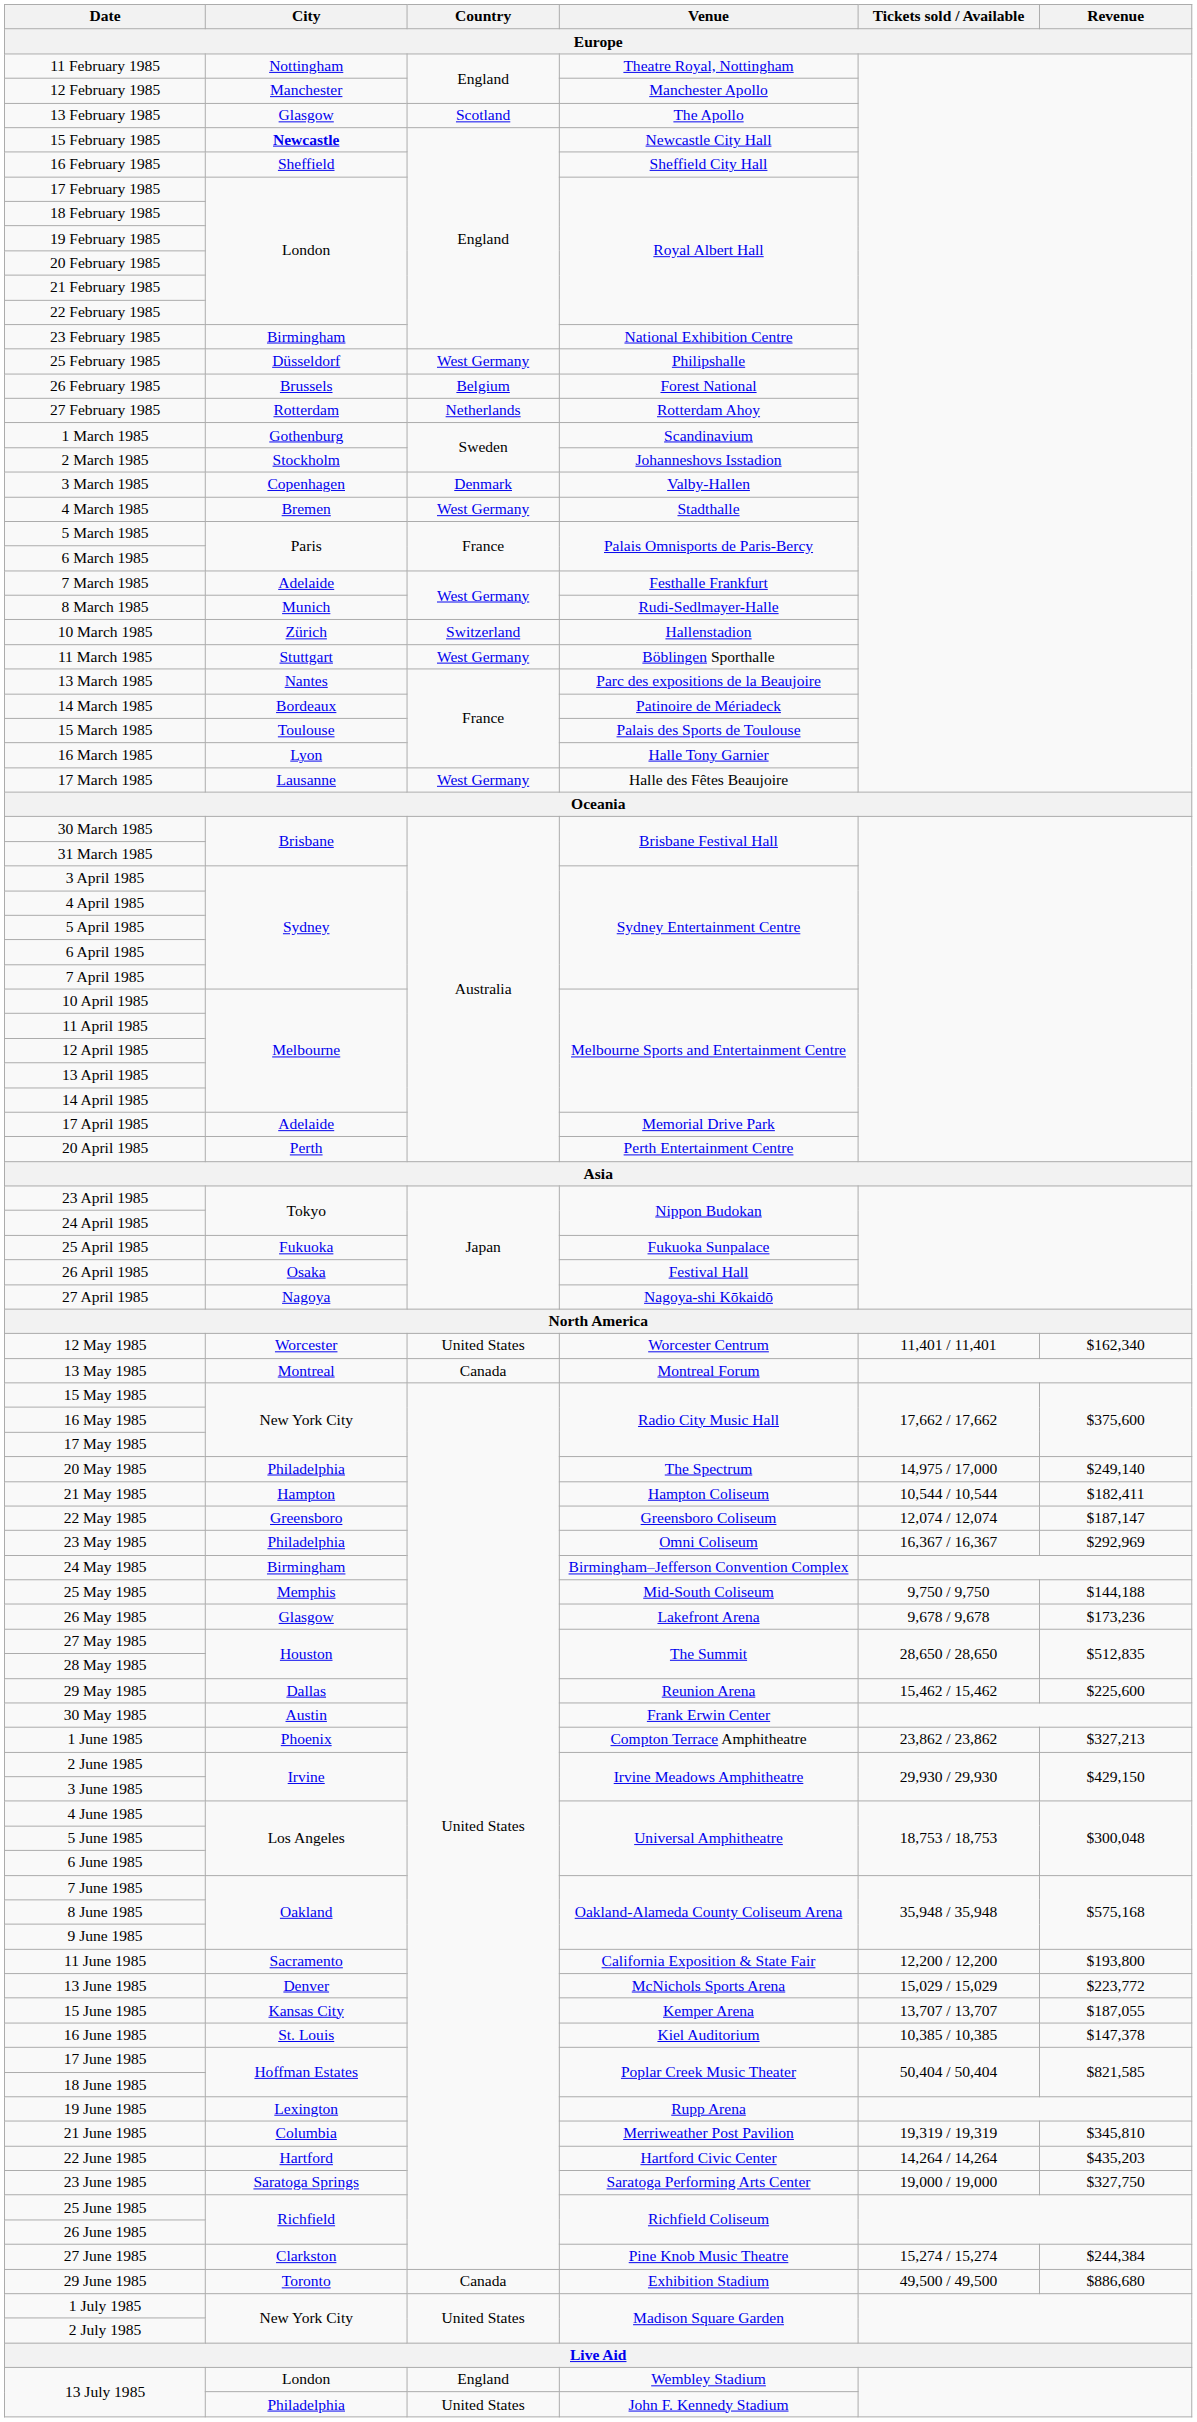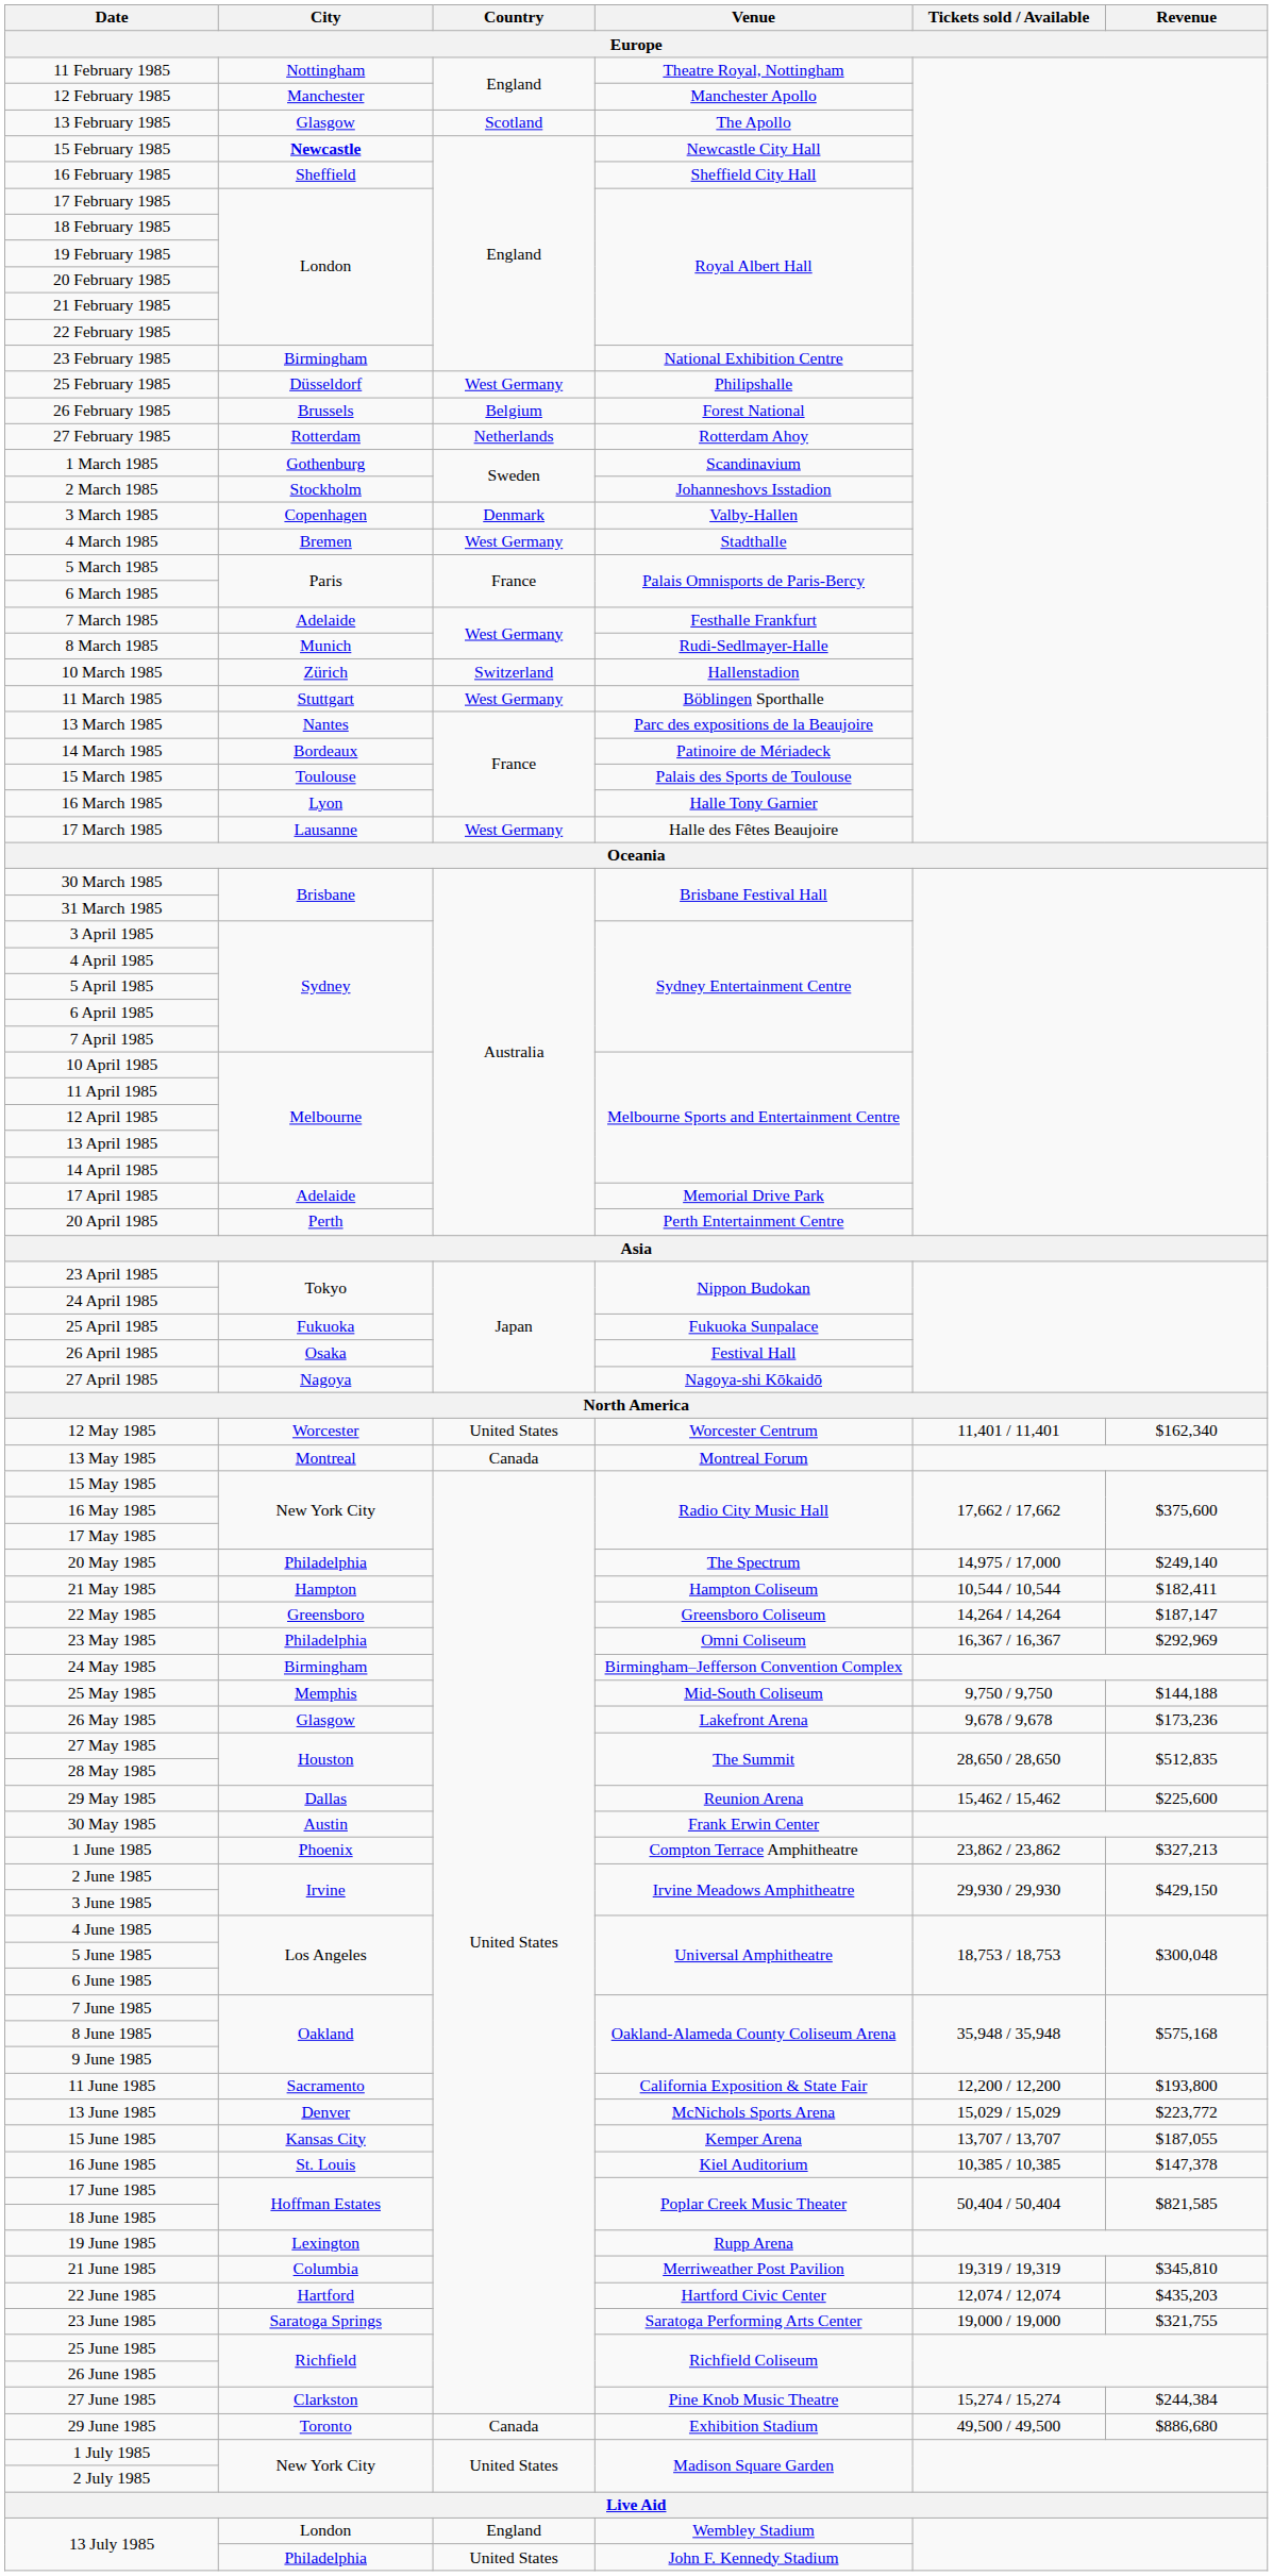 <table class="wikitable" style="text-align:center;">
 <tr>
 <th width="200">Date</th>
 <th width="200">City</th>
 <th width="150">Country</th>
 <th width="300">Venue</th>
 <th width="180">Tickets sold / Available</th>
 <th width="150">Revenue</th>
 </tr>
 <tr>
 <th colspan="6">Europe</th>
 </tr>
 <tr>
 <td>11 February 1985</td>
 <td><a href='#'>Nottingham</a></td>
 <td rowspan="2">England</td>
 <td><a href='#'>Theatre Royal, Nottingham</a></td>
 </tr>
 <tr>
 <td>12 February 1985</td>
 <td><a href='#'>Manchester</a></td>
 <td><a href='#'>Manchester Apollo</a></td>
 </tr>
 <tr>
 <td>13 February 1985</td>
 <td><a href='#'>Glasgow</a></td>
 <td><a href='#'>Scotland</a></td>
 <td><a href='#'>The Apollo</a></td>
 </tr>
 <tr>
 <td>15 February 1985</td>
 <td><strong><a href='#'>Newcastle</a></strong></td>
 <td rowspan="9">England</td>
 <td><a href='#'>Newcastle City Hall</a></td>
 </tr>
 <tr>
 <td>16 February 1985</td>
 <td><a href='#'>Sheffield</a></td>
 <td><a href='#'>Sheffield City Hall</a></td>
 </tr>
 <tr>
 <td>17 February 1985</td>
 <td rowspan="6">London</td>
 <td rowspan="6"><a href='#'>Royal Albert Hall</a></td>
 </tr>
 <tr>
 <td>18 February 1985</td>
 </tr>
 <tr>
 <td>19 February 1985</td>
 </tr>
 <tr>
 <td>20 February 1985</td>
 </tr>
 <tr>
 <td>21 February 1985</td>
 </tr>
 <tr>
 <td>22 February 1985</td>
 </tr>
 <tr>
 <td>23 February 1985</td>
 <td><a href='#'>Birmingham</a></td>
 <td><a href='#'>National Exhibition Centre</a></td>
 </tr>
 <tr>
 <td>25 February 1985</td>
 <td><a href='#'>Düsseldorf</a></td>
 <td><a href='#'>West Germany</a></td>
 <td><a href='#'>Philipshalle</a></td>
 </tr>
 <tr>
 <td>26 February 1985</td>
 <td><a href='#'>Brussels</a></td>
 <td><a href='#'>Belgium</a></td>
 <td><a href='#'>Forest National</a></td>
 </tr>
 <tr>
 <td>27 February 1985</td>
 <td><a href='#'>Rotterdam</a></td>
 <td><a href='#'>Netherlands</a></td>
 <td><a href='#'>Rotterdam Ahoy</a></td>
 </tr>
 <tr>
 <td>1 March 1985</td>
 <td><a href='#'>Gothenburg</a></td>
 <td rowspan="2">Sweden</td>
 <td><a href='#'>Scandinavium</a></td>
 </tr>
 <tr>
 <td>2 March 1985</td>
 <td><a href='#'>Stockholm</a></td>
 <td><a href='#'>Johanneshovs Isstadion</a></td>
 </tr>
 <tr>
 <td>3 March 1985</td>
 <td><a href='#'>Copenhagen</a></td>
 <td><a href='#'>Denmark</a></td>
 <td><a href='#'>Valby-Hallen</a></td>
 </tr>
 <tr>
 <td>4 March 1985</td>
 <td><a href='#'>Bremen</a></td>
 <td><a href='#'>West Germany</a></td>
 <td><a href='#'>Stadthalle</a></td>
 </tr>
 <tr>
 <td>5 March 1985</td>
 <td rowspan="2">Paris</td>
 <td rowspan="2">France</td>
 <td rowspan="2"><a href='#'>Palais Omnisports de Paris-Bercy</a></td>
 </tr>
 <tr>
 <td>6 March 1985</td>
 </tr>
 <tr>
 <td>7 March 1985</td>
 <td><a href='#'>Adelaide</a></td>
 <td rowspan="2"><a href='#'>West Germany</a></td>
 <td><a href='#'>Festhalle Frankfurt</a></td>
 </tr>
 <tr>
 <td>8 March 1985</td>
 <td><a href='#'>Munich</a></td>
 <td><a href='#'>Rudi-Sedlmayer-Halle</a></td>
 </tr>
 <tr>
 <td>10 March 1985</td>
 <td><a href='#'>Zürich</a></td>
 <td><a href='#'>Switzerland</a></td>
 <td><a href='#'>Hallenstadion</a></td>
 </tr>
 <tr>
 <td>11 March 1985</td>
 <td><a href='#'>Stuttgart</a></td>
 <td><a href='#'>West Germany</a></td>
 <td><a href='#'>Böblingen</a> Sporthalle</td>
 </tr>
 <tr>
 <td>13 March 1985</td>
 <td><a href='#'>Nantes</a></td>
 <td rowspan="4">France</td>
 <td><a href='#'>Parc des expositions de la Beaujoire</a></td>
 </tr>
 <tr>
 <td>14 March 1985</td>
 <td><a href='#'>Bordeaux</a></td>
 <td><a href='#'>Patinoire de Mériadeck</a></td>
 </tr>
 <tr>
 <td>15 March 1985</td>
 <td><a href='#'>Toulouse</a></td>
 <td><a href='#'>Palais des Sports de Toulouse</a></td>
 </tr>
 <tr>
 <td>16 March 1985</td>
 <td><a href='#'>Lyon</a></td>
 <td><a href='#'>Halle Tony Garnier</a></td>
 </tr>
 <tr>
 <td>17 March 1985</td>
 <td><a href='#'>Lausanne</a></td>
 <td><a href='#'>West Germany</a></td>
 <td>Halle des Fêtes Beaujoire</td>
 </tr>
 <tr>
 <th colspan="6">Oceania</th>
 </tr>
 <tr>
 <td>30 March 1985</td>
 <td rowspan="2"><a href='#'>Brisbane</a></td>
 <td rowspan="14">Australia</td>
 <td rowspan="2"><a href='#'>Brisbane Festival Hall</a></td>
 </tr>
 <tr>
 <td>31 March 1985</td>
 </tr>
 <tr>
 <td>3 April 1985</td>
 <td rowspan="5"><a href='#'>Sydney</a></td>
 <td rowspan="5"><a href='#'>Sydney Entertainment Centre</a></td>
 </tr>
 <tr>
 <td>4 April 1985</td>
 </tr>
 <tr>
 <td>5 April 1985</td>
 </tr>
 <tr>
 <td>6 April 1985</td>
 </tr>
 <tr>
 <td>7 April 1985</td>
 </tr>
 <tr>
 <td>10 April 1985</td>
 <td rowspan="5"><a href='#'>Melbourne</a></td>
 <td rowspan="5"><a href='#'>Melbourne Sports and Entertainment Centre</a></td>
 </tr>
 <tr>
 <td>11 April 1985</td>
 </tr>
 <tr>
 <td>12 April 1985</td>
 </tr>
 <tr>
 <td>13 April 1985</td>
 </tr>
 <tr>
 <td>14 April 1985</td>
 </tr>
 <tr>
 <td>17 April 1985</td>
 <td><a href='#'>Adelaide</a></td>
 <td><a href='#'>Memorial Drive Park</a></td>
 </tr>
 <tr>
 <td>20 April 1985</td>
 <td><a href='#'>Perth</a></td>
 <td><a href='#'>Perth Entertainment Centre</a></td>
 </tr>
 <tr>
 <th colspan="6">Asia</th>
 </tr>
 <tr>
 <td>23 April 1985</td>
 <td rowspan="2">Tokyo</td>
 <td rowspan="5">Japan</td>
 <td rowspan="2"><a href='#'>Nippon Budokan</a></td>
 </tr>
 <tr>
 <td>24 April 1985</td>
 </tr>
 <tr>
 <td>25 April 1985</td>
 <td><a href='#'>Fukuoka</a></td>
 <td><a href='#'>Fukuoka Sunpalace</a></td>
 </tr>
 <tr>
 <td>26 April 1985</td>
 <td><a href='#'>Osaka</a></td>
 <td><a href='#'>Festival Hall</a></td>
 </tr>
 <tr>
 <td>27 April 1985</td>
 <td><a href='#'>Nagoya</a></td>
 <td><a href='#'>Nagoya-shi Kōkaidō</a></td>
 </tr>
 <tr>
 <th colspan="6">North America</th>
 </tr>
 <tr>
 <td>12 May 1985</td>
 <td><a href='#'>Worcester</a></td>
 <td>United States</td>
 <td><a href='#'>Worcester Centrum</a></td>
 <td>11,401 / 11,401</td>
 <td>$162,340</td>
 </tr>
 <tr>
 <td>13 May 1985</td>
 <td><a href='#'>Montreal</a></td>
 <td>Canada</td>
 <td><a href='#'>Montreal Forum</a></td>
 </tr>
 <tr>
 <td>15 May 1985</td>
 <td rowspan="3">New York City</td>
 <td rowspan="36">United States</td>
 <td rowspan="3"><a href='#'>Radio City Music Hall</a></td>
 <td rowspan="3">17,662 / 17,662</td>
 <td rowspan="3">$375,600</td>
 </tr>
 <tr>
 <td>16 May 1985</td>
 </tr>
 <tr>
 <td>17 May 1985</td>
 </tr>
 <tr>
 <td>20 May 1985</td>
 <td><a href='#'>Philadelphia</a></td>
 <td><a href='#'>The Spectrum</a></td>
 <td>14,975 / 17,000</td>
 <td>$249,140</td>
 </tr>
 <tr>
 <td>21 May 1985</td>
 <td><a href='#'>Hampton</a></td>
 <td><a href='#'>Hampton Coliseum</a></td>
 <td>10,544 / 10,544</td>
 <td>$182,411</td>
 </tr>
 <tr>
 <td>22 May 1985</td>
 <td><a href='#'>Greensboro</a></td>
 <td><a href='#'>Greensboro Coliseum</a></td>
-<td>12,074 / 12,074</td>
+<td>14,264 / 14,264</td>
 <td>$187,147</td>
 </tr>
 <tr>
 <td>23 May 1985</td>
 <td><a href='#'>Philadelphia</a></td>
 <td><a href='#'>Omni Coliseum</a></td>
 <td>16,367 / 16,367</td>
 <td>$292,969</td>
 </tr>
 <tr>
 <td>24 May 1985</td>
 <td><a href='#'>Birmingham</a></td>
 <td><a href='#'>Birmingham–Jefferson Convention Complex</a></td>
 </tr>
 <tr>
 <td>25 May 1985</td>
 <td><a href='#'>Memphis</a></td>
 <td><a href='#'>Mid-South Coliseum</a></td>
 <td>9,750 / 9,750</td>
 <td>$144,188</td>
 </tr>
 <tr>
 <td>26 May 1985</td>
 <td><a href='#'>Glasgow</a></td>
 <td><a href='#'>Lakefront Arena</a></td>
 <td>9,678 / 9,678</td>
 <td>$173,236</td>
 </tr>
 <tr>
 <td>27 May 1985</td>
 <td rowspan="2"><a href='#'>Houston</a></td>
 <td rowspan="2"><a href='#'>The Summit</a></td>
 <td rowspan="2">28,650 / 28,650</td>
 <td rowspan="2">$512,835</td>
 </tr>
 <tr>
 <td>28 May 1985</td>
 </tr>
 <tr>
 <td>29 May 1985</td>
 <td><a href='#'>Dallas</a></td>
 <td><a href='#'>Reunion Arena</a></td>
 <td>15,462 / 15,462</td>
 <td>$225,600</td>
 </tr>
 <tr>
 <td>30 May 1985</td>
 <td><a href='#'>Austin</a></td>
 <td><a href='#'>Frank Erwin Center</a></td>
 </tr>
 <tr>
 <td>1 June 1985</td>
 <td><a href='#'>Phoenix</a></td>
 <td><a href='#'>Compton Terrace</a> Amphitheatre</td>
 <td>23,862 / 23,862</td>
 <td>$327,213</td>
 </tr>
 <tr>
 <td>2 June 1985</td>
 <td rowspan="2"><a href='#'>Irvine</a></td>
 <td rowspan="2"><a href='#'>Irvine Meadows Amphitheatre</a></td>
 <td rowspan="2">29,930 / 29,930</td>
 <td rowspan="2">$429,150</td>
 </tr>
 <tr>
 <td>3 June 1985</td>
 </tr>
 <tr>
 <td>4 June 1985</td>
 <td rowspan="3">Los Angeles</td>
 <td rowspan="3"><a href='#'>Universal Amphitheatre</a></td>
 <td rowspan="3">18,753 / 18,753</td>
 <td rowspan="3">$300,048</td>
 </tr>
 <tr>
 <td>5 June 1985</td>
 </tr>
 <tr>
 <td>6 June 1985</td>
 </tr>
 <tr>
 <td>7 June 1985</td>
 <td rowspan="3"><a href='#'>Oakland</a></td>
 <td rowspan="3"><a href='#'>Oakland-Alameda County Coliseum Arena</a></td>
 <td rowspan="3">35,948 / 35,948</td>
 <td rowspan="3">$575,168</td>
 </tr>
 <tr>
 <td>8 June 1985</td>
 </tr>
 <tr>
 <td>9 June 1985</td>
 </tr>
 <tr>
 <td>11 June 1985</td>
 <td><a href='#'>Sacramento</a></td>
 <td><a href='#'>California Exposition & State Fair</a></td>
 <td>12,200 / 12,200</td>
 <td>$193,800</td>
 </tr>
 <tr>
 <td>13 June 1985</td>
 <td><a href='#'>Denver</a></td>
 <td><a href='#'>McNichols Sports Arena</a></td>
 <td>15,029 / 15,029</td>
 <td>$223,772</td>
 </tr>
 <tr>
 <td>15 June 1985</td>
 <td><a href='#'>Kansas City</a></td>
 <td><a href='#'>Kemper Arena</a></td>
 <td>13,707 / 13,707</td>
 <td>$187,055</td>
 </tr>
 <tr>
 <td>16 June 1985</td>
 <td><a href='#'>St. Louis</a></td>
 <td><a href='#'>Kiel Auditorium</a></td>
 <td>10,385 / 10,385</td>
 <td>$147,378</td>
 </tr>
 <tr>
 <td>17 June 1985</td>
 <td rowspan="2"><a href='#'>Hoffman Estates</a></td>
 <td rowspan="2"><a href='#'>Poplar Creek Music Theater</a></td>
 <td rowspan="2">50,404 / 50,404</td>
 <td rowspan="2">$821,585</td>
 </tr>
 <tr>
 <td>18 June 1985</td>
 </tr>
 <tr>
 <td>19 June 1985</td>
 <td><a href='#'>Lexington</a></td>
 <td><a href='#'>Rupp Arena</a></td>
 </tr>
 <tr>
 <td>21 June 1985</td>
 <td><a href='#'>Columbia</a></td>
 <td><a href='#'>Merriweather Post Pavilion</a></td>
 <td>19,319 / 19,319</td>
 <td>$345,810</td>
 </tr>
 <tr>
 <td>22 June 1985</td>
 <td><a href='#'>Hartford</a></td>
 <td><a href='#'>Hartford Civic Center</a></td>
-<td>14,264 / 14,264</td>
+<td>12,074 / 12,074</td>
 <td>$435,203</td>
 </tr>
 <tr>
 <td>23 June 1985</td>
 <td><a href='#'>Saratoga Springs</a></td>
 <td><a href='#'>Saratoga Performing Arts Center</a></td>
 <td>19,000 / 19,000</td>
-<td>$327,750</td>
+<td>$321,755</td>
 </tr>
 <tr>
 <td>25 June 1985</td>
 <td rowspan="2"><a href='#'>Richfield</a></td>
 <td rowspan="2"><a href='#'>Richfield Coliseum</a></td>
 </tr>
 <tr>
 <td>26 June 1985</td>
 </tr>
 <tr>
 <td>27 June 1985</td>
 <td><a href='#'>Clarkston</a></td>
 <td><a href='#'>Pine Knob Music Theatre</a></td>
 <td>15,274 / 15,274</td>
 <td>$244,384</td>
 </tr>
 <tr>
 <td>29 June 1985</td>
 <td><a href='#'>Toronto</a></td>
 <td>Canada</td>
 <td><a href='#'>Exhibition Stadium</a></td>
 <td>49,500 / 49,500</td>
 <td>$886,680</td>
 </tr>
 <tr>
 <td>1 July 1985</td>
 <td rowspan="2">New York City</td>
 <td rowspan="2">United States</td>
 <td rowspan="2"><a href='#'>Madison Square Garden</a></td>
 </tr>
 <tr>
 <td>2 July 1985</td>
 </tr>
 <tr>
 <th colspan="6"><strong><a href='#'>Live Aid</a></strong></th>
 </tr>
 <tr>
 <td rowspan="2">13 July 1985</td>
 <td>London</td>
 <td>England</td>
 <td><a href='#'>Wembley Stadium</a></td>
 </tr>
 <tr>
 <td><a href='#'>Philadelphia</a></td>
 <td>United States</td>
 <td><a href='#'>John F. Kennedy Stadium</a></td>
 </tr>
 </table>
